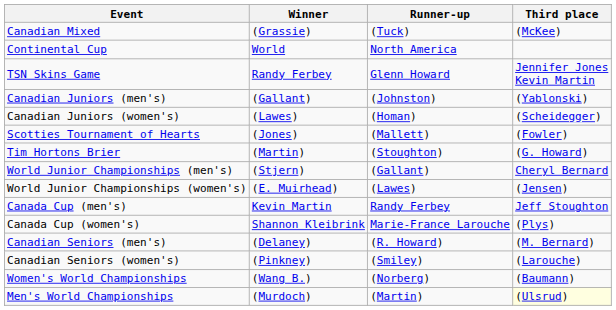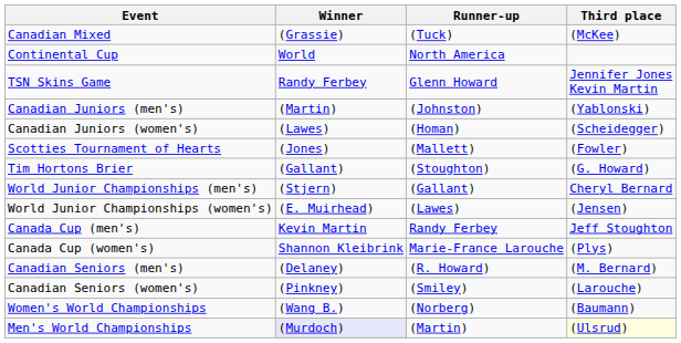 <table class="wikitable">
 <tr>
 <th>Event</th>
 <th>Winner</th>
 <th>Runner-up</th>
 <th>Third place</th>
 </tr>
 <tr>
 <td><a href='#'>Canadian Mixed</a></td>
 <td> (<a href='#'>Grassie</a>)</td>
 <td> (<a href='#'>Tuck</a>)</td>
 <td> (<a href='#'>McKee</a>)</td>
 </tr>
 <tr>
 <td><a href='#'>Continental Cup</a></td>
 <td> <a href='#'>World</a></td>
 <td>  <a href='#'>North America</a></td>
 <td></td>
 </tr>
 <tr>
 <td><a href='#'>TSN Skins Game</a></td>
 <td> <a href='#'>Randy Ferbey</a></td>
 <td> <a href='#'>Glenn Howard</a></td>
 <td> <a href='#'>Jennifer Jones</a> <br>  <a href='#'>Kevin Martin</a></td>
 </tr>
 <tr>
 <td><a href='#'>Canadian Juniors</a> (men's)</td>
-<td> (<a href='#'>Gallant</a>)</td>
+<td> (<a href='#'>Martin</a>)</td>
 <td> (<a href='#'>Johnston</a>)</td>
 <td> (<a href='#'>Yablonski</a>)</td>
 </tr>
 <tr>
 <td>Canadian Juniors (women's)</td>
 <td> (<a href='#'>Lawes</a>)</td>
 <td> (<a href='#'>Homan</a>)</td>
 <td> (<a href='#'>Scheidegger</a>)</td>
 </tr>
 <tr>
 <td><a href='#'>Scotties Tournament of Hearts</a></td>
 <td> (<a href='#'>Jones</a>)</td>
 <td> (<a href='#'>Mallett</a>)</td>
 <td> (<a href='#'>Fowler</a>)</td>
 </tr>
 <tr>
 <td><a href='#'>Tim Hortons Brier</a></td>
-<td> (<a href='#'>Martin</a>)</td>
+<td> (<a href='#'>Gallant</a>)</td>
 <td> (<a href='#'>Stoughton</a>)</td>
 <td> (<a href='#'>G. Howard</a>)</td>
 </tr>
 <tr>
 <td><a href='#'>World Junior Championships</a> (men's)</td>
 <td> (<a href='#'>Stjern</a>)</td>
 <td> (<a href='#'>Gallant</a>)</td>
 <td> <a href='#'>Cheryl Bernard</a></td>
 </tr>
 <tr>
 <td>World Junior Championships (women's)</td>
 <td> (<a href='#'>E. Muirhead</a>)</td>
 <td> (<a href='#'>Lawes</a>)</td>
 <td> (<a href='#'>Jensen</a>)</td>
 </tr>
 <tr>
 <td><a href='#'>Canada Cup</a> (men's)</td>
 <td> <a href='#'>Kevin Martin</a></td>
 <td> <a href='#'>Randy Ferbey</a></td>
 <td> <a href='#'>Jeff Stoughton</a></td>
 </tr>
 <tr>
 <td>Canada Cup (women's)</td>
 <td> <a href='#'>Shannon Kleibrink</a></td>
 <td> <a href='#'>Marie-France Larouche</a></td>
 <td> (<a href='#'>Plys</a>)</td>
 </tr>
 <tr>
 <td><a href='#'>Canadian Seniors</a> (men's)</td>
 <td> (<a href='#'>Delaney</a>)</td>
 <td> (<a href='#'>R. Howard</a>)</td>
 <td> (<a href='#'>M. Bernard</a>)</td>
 </tr>
 <tr>
 <td>Canadian Seniors (women's)</td>
 <td> (<a href='#'>Pinkney</a>)</td>
 <td> (<a href='#'>Smiley</a>)</td>
 <td> (<a href='#'>Larouche</a>)</td>
 </tr>
 <tr>
 <td><a href='#'>Women's World Championships</a></td>
 <td> (<a href='#'>Wang B.</a>)</td>
 <td> (<a href='#'>Norberg</a>)</td>
 <td> (<a href='#'>Baumann</a>)</td>
 </tr>
 <tr>
 <td><a href='#'>Men's World Championships</a></td>
-<td> (<a href='#'>Murdoch</a>)</td>
+<td style="background: lavender;"> (<a href='#'>Murdoch</a>)</td>
 <td> (<a href='#'>Martin</a>)</td>
 <td style="background: lightyellow;"> (<a href='#'>Ulsrud</a>)</td>
 </tr>
 </table>
